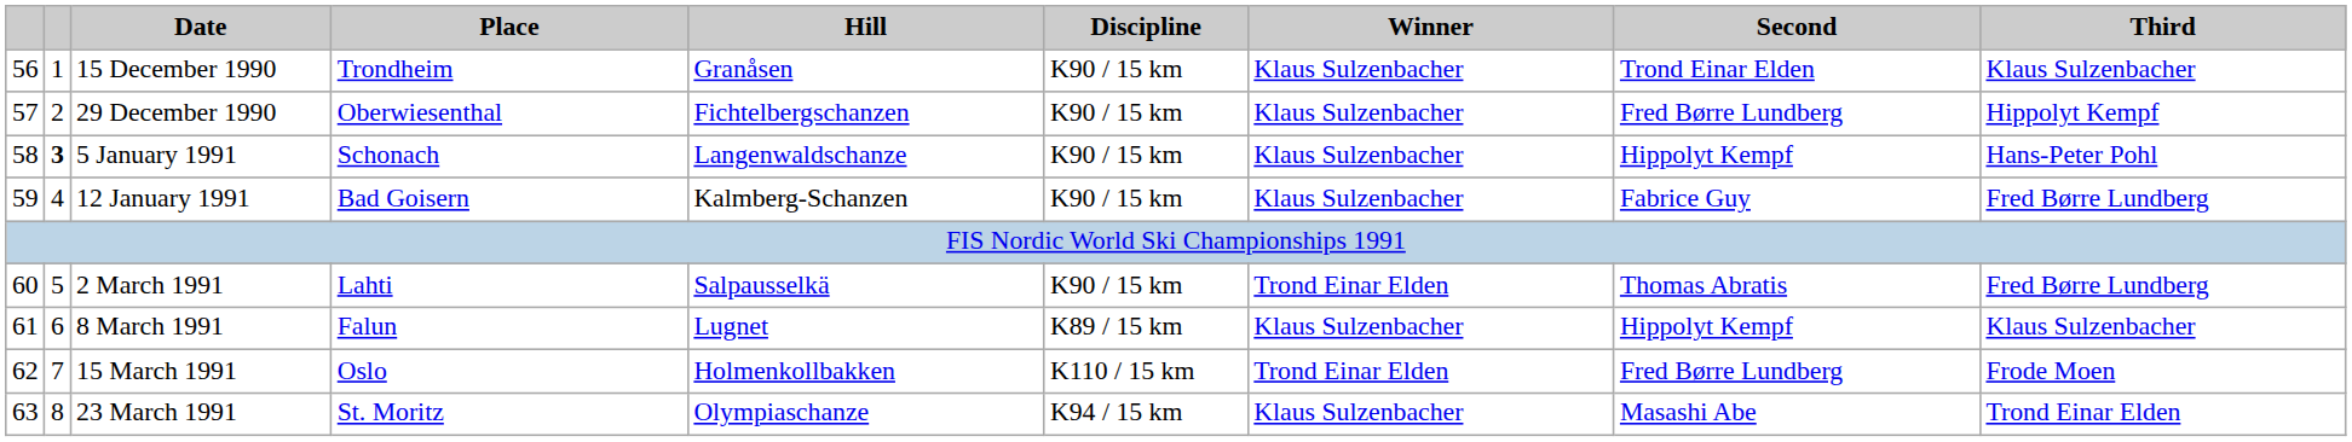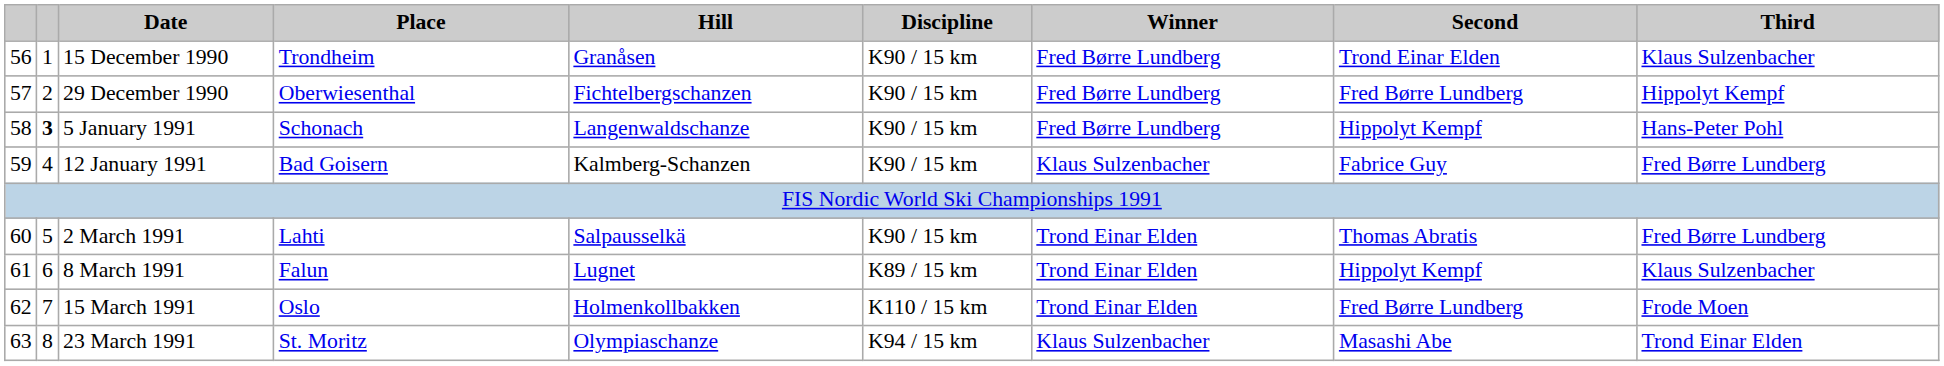 <table class="wikitable plainrowheaders" style="background:#fff; font-size:86%; line-height:16px; border:grey solid 1px; border-collapse:collapse;">
 <tr style="background:#ccc; text-align:center;">
 <th scope="col" style="background:#ccc; width=20 px;"></th>
 <th scope="col" style="background:#ccc; width=30 px;"></th>
 <th scope="col" style="background:#ccc; width:130px;">Date</th>
 <th scope="col" style="background:#ccc; width:180px;">Place</th>
 <th scope="col" style="background:#ccc; width:180px;">Hill</th>
 <th scope="col" style="background:#ccc; width:100px;">Discipline</th>
 <th scope="col" style="background:#ccc; width:185px;">Winner</th>
 <th scope="col" style="background:#ccc; width:185px;">Second</th>
 <th scope="col" style="background:#ccc; width:185px;">Third</th>
 </tr>
 <tr>
 <td align=center>56</td>
 <td align=center>1</td>
 <td>15 December 1990</td>
 <td> <a href='#'>Trondheim</a></td>
 <td><a href='#'>Granåsen</a></td>
 <td>K90 / 15 km</td>
-<td> <a href='#'>Klaus Sulzenbacher</a></td>
+<td> <a href='#'>Fred Børre Lundberg</a></td>
 <td> <a href='#'>Trond Einar Elden</a></td>
 <td> <a href='#'>Klaus Sulzenbacher</a></td>
 </tr>
 <tr>
 <td align=center>57</td>
 <td align=center>2</td>
 <td>29 December 1990</td>
 <td> <a href='#'>Oberwiesenthal</a></td>
 <td><a href='#'>Fichtelbergschanzen</a></td>
 <td>K90 / 15 km</td>
-<td> <a href='#'>Klaus Sulzenbacher</a></td>
+<td> <a href='#'>Fred Børre Lundberg</a></td>
 <td> <a href='#'>Fred Børre Lundberg</a></td>
 <td> <a href='#'>Hippolyt Kempf</a></td>
 </tr>
 <tr>
 <td align=center>58</td>
 <td align=center><strong>3</strong></td>
 <td>5 January 1991</td>
 <td> <a href='#'>Schonach</a></td>
 <td><a href='#'>Langenwaldschanze</a></td>
 <td>K90 / 15 km</td>
-<td> <a href='#'>Klaus Sulzenbacher</a></td>
+<td> <a href='#'>Fred Børre Lundberg</a></td>
 <td> <a href='#'>Hippolyt Kempf</a></td>
 <td> <a href='#'>Hans-Peter Pohl</a></td>
 </tr>
 <tr>
 <td align=center>59</td>
 <td align=center>4</td>
 <td>12 January 1991</td>
 <td> <a href='#'>Bad Goisern</a></td>
 <td>Kalmberg-Schanzen</td>
 <td>K90 / 15 km</td>
 <td> <a href='#'>Klaus Sulzenbacher</a></td>
 <td> <a href='#'>Fabrice Guy</a></td>
 <td> <a href='#'>Fred Børre Lundberg</a></td>
 </tr>
 <tr bgcolor=#BCD4E6>
 <td colspan=9 align=center><a href='#'>FIS Nordic World Ski Championships 1991</a></td>
 </tr>
 <tr>
 <td align=center>60</td>
 <td align=center>5</td>
 <td>2 March 1991</td>
 <td> <a href='#'>Lahti</a></td>
 <td><a href='#'>Salpausselkä</a></td>
 <td>K90 / 15 km</td>
 <td> <a href='#'>Trond Einar Elden</a></td>
 <td> <a href='#'>Thomas Abratis</a></td>
 <td> <a href='#'>Fred Børre Lundberg</a></td>
 </tr>
 <tr>
 <td align=center>61</td>
 <td align=center>6</td>
 <td>8 March 1991</td>
 <td> <a href='#'>Falun</a></td>
 <td><a href='#'>Lugnet</a></td>
 <td>K89 / 15 km</td>
-<td> <a href='#'>Klaus Sulzenbacher</a></td>
+<td> <a href='#'>Trond Einar Elden</a></td>
 <td> <a href='#'>Hippolyt Kempf</a></td>
 <td> <a href='#'>Klaus Sulzenbacher</a></td>
 </tr>
 <tr>
 <td align=center>62</td>
 <td align=center>7</td>
 <td>15 March 1991</td>
 <td> <a href='#'>Oslo</a></td>
 <td><a href='#'>Holmenkollbakken</a></td>
 <td>K110 / 15 km</td>
 <td> <a href='#'>Trond Einar Elden</a></td>
 <td> <a href='#'>Fred Børre Lundberg</a></td>
 <td> <a href='#'>Frode Moen</a></td>
 </tr>
 <tr>
 <td align=center>63</td>
 <td align=center>8</td>
 <td>23 March 1991</td>
 <td> <a href='#'>St. Moritz</a></td>
 <td><a href='#'>Olympiaschanze</a></td>
 <td>K94 / 15 km</td>
 <td> <a href='#'>Klaus Sulzenbacher</a></td>
 <td> <a href='#'>Masashi Abe</a></td>
 <td> <a href='#'>Trond Einar Elden</a></td>
 </tr>
 </table>
